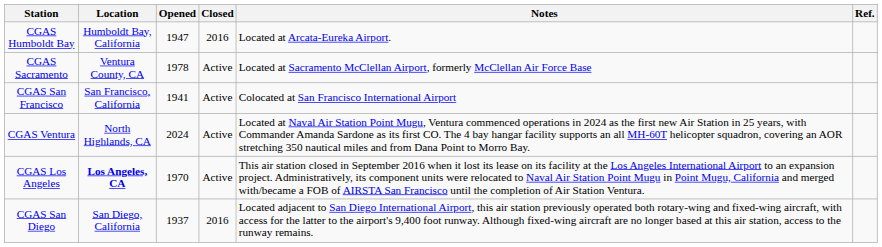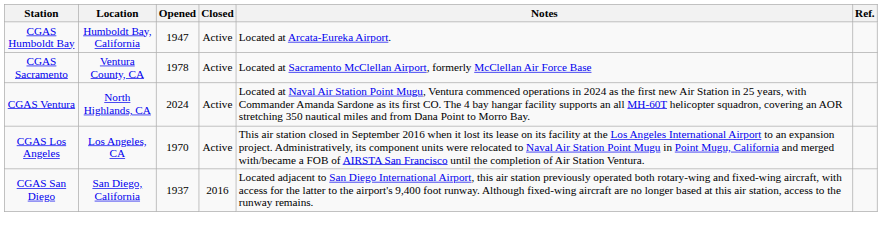 <table class="wikitable sortable" style="text-align:center;">
 <tr>
 <th>Station</th>
 <th>Location</th>
 <th>Opened</th>
 <th>Closed</th>
 <th class="unsortable">Notes</th>
 <th class="unsortable">Ref.</th>
 </tr>
 <tr>
 <td><a href='#'>CGAS Humboldt Bay</a></td>
 <td><a href='#'>Humboldt Bay, California</a></td>
 <td>1947</td>
-<td>2016</td>
+<td>Active</td>
 <td style="text-align:left;">Located at <a href='#'>Arcata-Eureka Airport</a>.</td>
 <td></td>
 </tr>
 <tr>
 <td><a href='#'>CGAS Sacramento</a></td>
 <td><a href='#'>Ventura County, CA</a></td>
 <td>1978</td>
 <td>Active</td>
 <td style="text-align:left;">Located at <a href='#'>Sacramento McClellan Airport</a>, formerly <a href='#'>McClellan Air Force Base</a></td>
 <td></td>
 </tr>
 <tr>
-<td><a href='#'>CGAS San Francisco</a></td>
-<td><a href='#'>San Francisco, California</a></td>
-<td>1941</td>
-<td>Active</td>
-<td style="text-align:left;">Colocated at <a href='#'>San Francisco International Airport</a></td>
-<td></td>
-</tr>
-<tr>
 <td><a href='#'>CGAS Ventura</a></td>
 <td><a href='#'>North Highlands, CA</a></td>
 <td>2024</td>
 <td>Active</td>
 <td style="text-align:left;">Located at <a href='#'>Naval Air Station Point Mugu</a>, Ventura commenced operations in 2024 as the first new Air Station in 25 years, with Commander Amanda Sardone as its first CO. The 4 bay hangar facility supports an all <a href='#'>MH-60T</a> helicopter squadron, covering an AOR stretching 350 nautical miles and from Dana Point to Morro Bay.</td>
 <td></td>
 </tr>
 <tr>
 <td><a href='#'>CGAS Los Angeles</a></td>
-<td><strong><a href='#'>Los Angeles, CA</a></strong></td>
+<td><a href='#'>Los Angeles, CA</a></td>
 <td>1970</td>
 <td>Active</td>
 <td style="text-align:left;">This air station closed in September 2016 when it lost its lease on its facility at the <a href='#'>Los Angeles International Airport</a> to an expansion project. Administratively, its component units were relocated to <a href='#'>Naval Air Station Point Mugu</a> in <a href='#'>Point Mugu, California</a> and merged with/became a FOB of <a href='#'>AIRSTA San Francisco</a> until the completion of Air Station Ventura.</td>
 <td><br><br></td>
 </tr>
 <tr>
 <td><a href='#'>CGAS San Diego</a></td>
 <td><a href='#'>San Diego, California</a></td>
 <td>1937</td>
 <td>2016</td>
 <td style="text-align:left;">Located adjacent to <a href='#'>San Diego International Airport</a>, this air station previously operated both rotary-wing and fixed-wing aircraft, with access for the latter to the airport's 9,400 foot runway.  Although fixed-wing aircraft are no longer based at this air station, access to the runway remains.</td>
 <td></td>
 </tr>
 </table>
